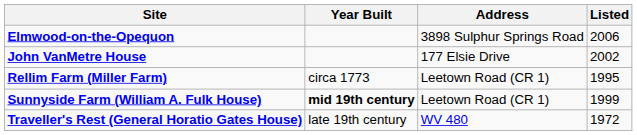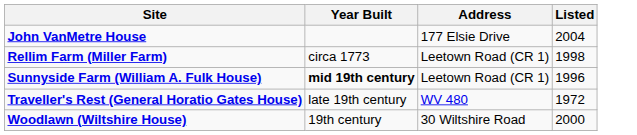 <table class = "wikitable">
 <tr>
 <th>Site</th>
 <th>Year Built</th>
 <th>Address</th>
 <th>Listed</th>
 </tr>
 <tr>
-<td align="left"><strong><a href='#'>Elmwood-on-the-Opequon</a></strong></td>
-<td align="left"></td>
-<td align="left">3898 Sulphur Springs Road</td>
-<td align="left">2006</td>
-</tr>
-<tr>
 <td align="left"><strong><a href='#'>John VanMetre House</a></strong></td>
 <td align="left"></td>
 <td align="left">177 Elsie Drive</td>
-<td align="left">2002</td>
+<td align="left">2004</td>
 </tr>
 <tr>
 <td align="left"><strong><a href='#'>Rellim Farm (Miller Farm)</a></strong></td>
 <td align="left">circa 1773</td>
 <td align="left">Leetown Road (CR 1)</td>
-<td align="left">1995</td>
+<td align="left">1998</td>
 </tr>
 <tr>
 <td align="left"><strong><a href='#'>Sunnyside Farm (William A. Fulk House)</a></strong></td>
 <td align="left"><strong>mid 19th century</strong></td>
 <td align="left">Leetown Road (CR 1)</td>
-<td align="left">1999</td>
+<td align="left">1996</td>
 </tr>
 <tr>
 <td align="left"><strong><a href='#'>Traveller's Rest (General Horatio Gates House)</a></strong></td>
 <td align="left">late 19th century</td>
 <td align="left"><a href='#'>WV 480</a></td>
 <td align="left">1972</td>
 </tr>
+<tr>
+<td align="left"><strong><a href='#'>Woodlawn (Wiltshire House)</a></strong></td>
+<td align="left">19th century</td>
+<td align="left">30 Wiltshire Road</td>
+<td align="left">2000</td>
+</tr>
 </table>
